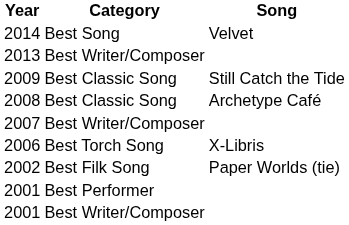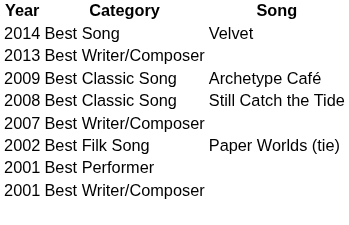 <table>
 <tr>
 <th>Year</th>
 <th>Category</th>
 <th>Song</th>
 </tr>
 <tr>
 <td>2014</td>
 <td>Best Song</td>
 <td>Velvet</td>
 </tr>
 <tr>
 <td>2013</td>
 <td>Best Writer/Composer</td>
 <td></td>
 </tr>
 <tr>
 <td>2009</td>
 <td>Best Classic Song</td>
-<td>Still Catch the Tide</td>
+<td>Archetype Café</td>
 </tr>
 <tr>
 <td>2008</td>
 <td>Best Classic Song</td>
-<td>Archetype Café</td>
+<td>Still Catch the Tide</td>
 </tr>
 <tr>
 <td>2007</td>
 <td>Best Writer/Composer</td>
 <td></td>
-</tr>
-<tr>
-<td>2006</td>
-<td>Best Torch Song</td>
-<td>X-Libris</td>
 </tr>
 <tr>
 <td>2002</td>
 <td>Best Filk Song</td>
 <td>Paper Worlds (tie)</td>
 </tr>
 <tr>
 <td>2001</td>
 <td>Best Performer</td>
 <td></td>
 </tr>
 <tr>
 <td>2001</td>
 <td>Best Writer/Composer</td>
 <td></td>
 </tr>
 </table>
